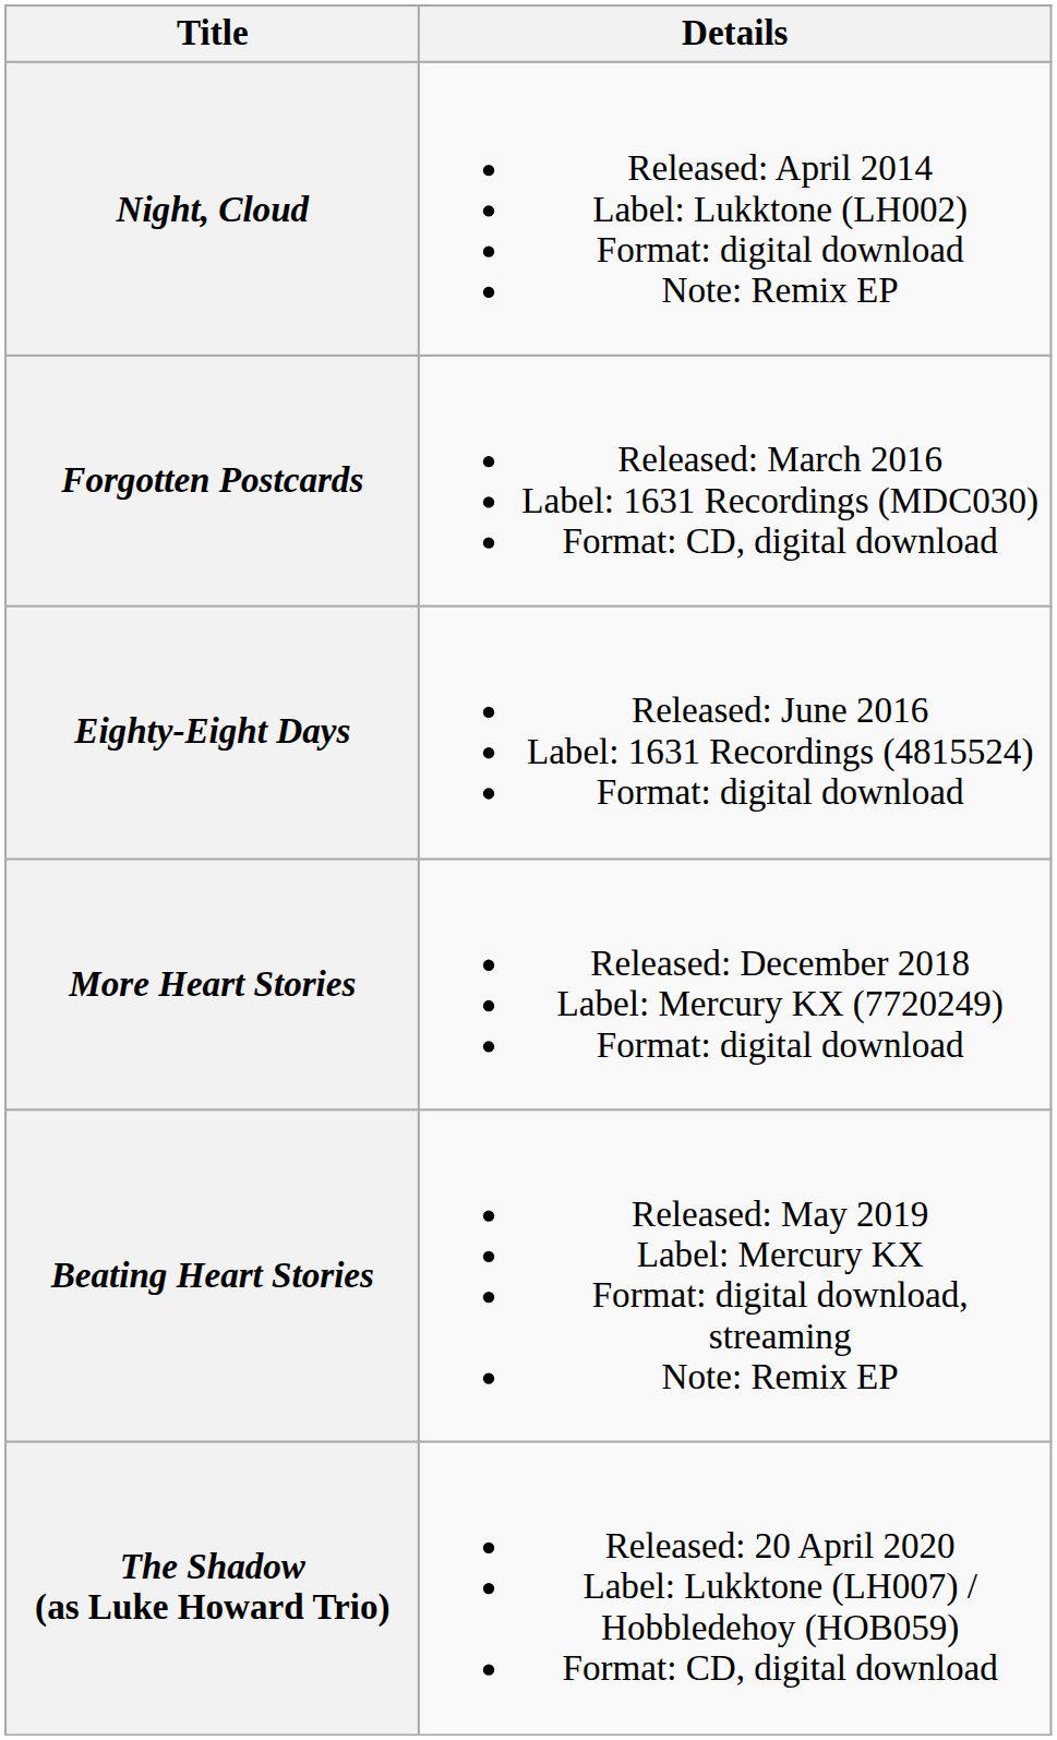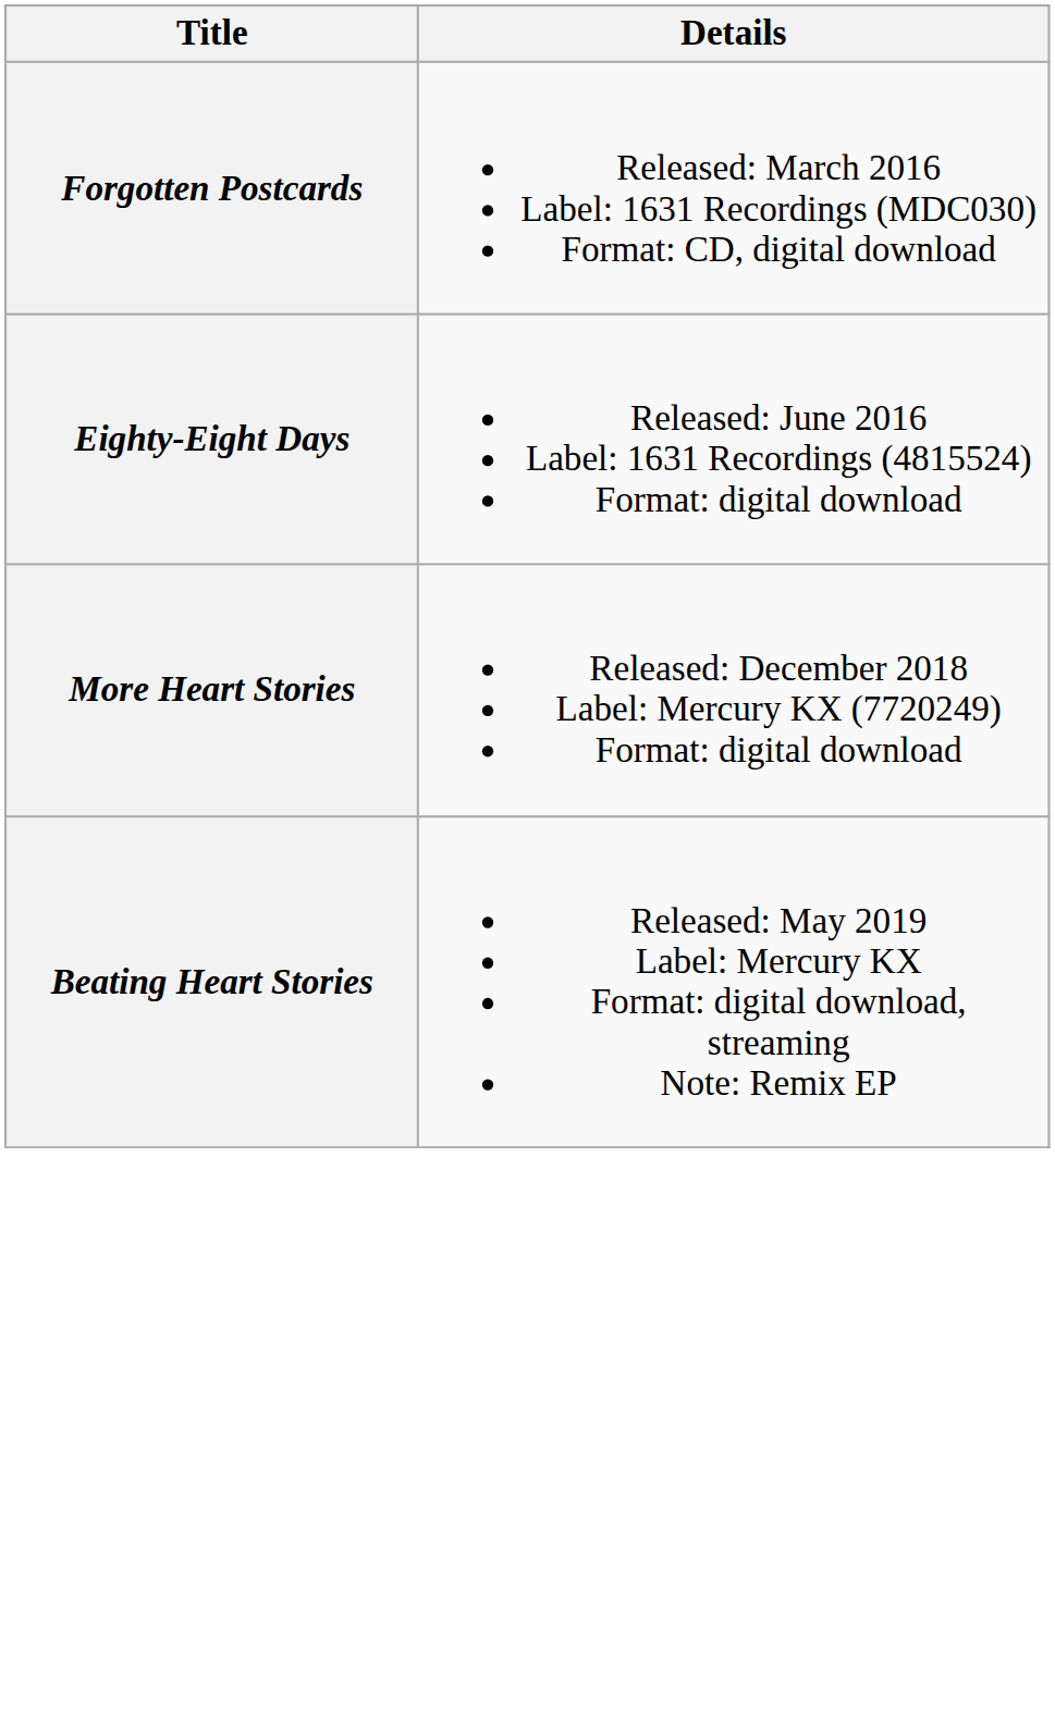 <table class="wikitable plainrowheaders" style="text-align:center;" border="1">
 <tr>
 <th scope="col" style="width:11em;">Title</th>
 <th scope="col" style="width:17em;">Details</th>
-</tr>
-<tr>
-<th scope="row"><em>Night, Cloud</em></th>
-<td><br><ul><li>Released: April 2014</li><li>Label: Lukktone (LH002)</li><li>Format: digital download</li><li>Note: Remix EP</li></ul></td>
 </tr>
 <tr>
 <th scope="row"><em>Forgotten Postcards</em></th>
 <td><br><ul><li>Released: March 2016</li><li>Label: 1631 Recordings (MDC030)</li><li>Format: CD, digital download</li></ul></td>
 </tr>
 <tr>
 <th scope="row"><em>Eighty-Eight Days</em></th>
 <td><br><ul><li>Released: June 2016</li><li>Label: 1631 Recordings (4815524)</li><li>Format: digital download</li></ul></td>
 </tr>
 <tr>
 <th scope="row"><em>More Heart Stories</em></th>
 <td><br><ul><li>Released: December 2018</li><li>Label: Mercury KX (7720249)</li><li>Format: digital download</li></ul></td>
 </tr>
 <tr>
 <th scope="row"><em>Beating Heart Stories</em></th>
 <td><br><ul><li>Released: May 2019</li><li>Label: Mercury KX</li><li>Format: digital download, streaming</li><li>Note: Remix EP</li></ul></td>
 </tr>
 <tr>
-<th scope="row"><em>The Shadow</em> <br> (as Luke Howard Trio)</th>
-<td><br><ul><li>Released: 20 April 2020</li><li>Label: Lukktone (LH007) / Hobbledehoy	(HOB059)</li><li>Format: CD, digital download</li></ul></td>
-</tr>
-<tr>
 </tr>
 </table>
